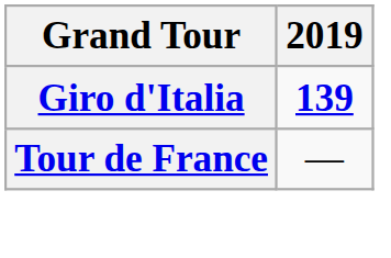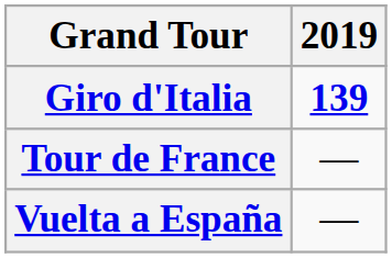 <table class="wikitable plainrowheaders">
 <tr>
 <th>Grand Tour</th>
 <th scope="col">2019</th>
 </tr>
 <tr style="text-align:center;">
 <th scope="row"> <a href='#'>Giro d'Italia</a></th>
 <td style="text-align:center;"><strong><a href='#'>139</a></strong></td>
 </tr>
 <tr style="text-align:center;">
 <th scope="row"> <a href='#'>Tour de France</a></th>
 <td>—</td>
 </tr>
+<tr style="text-align:center;">
+<th scope="row"> <a href='#'>Vuelta a España</a></th>
+<td>—</td>
+</tr>
 </table>
